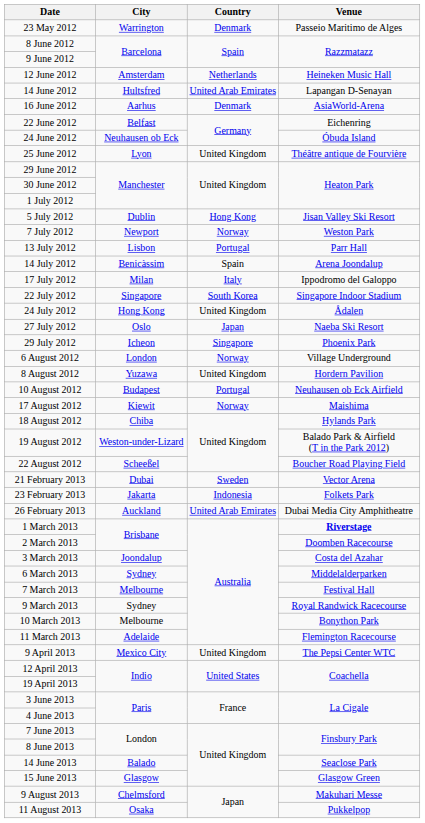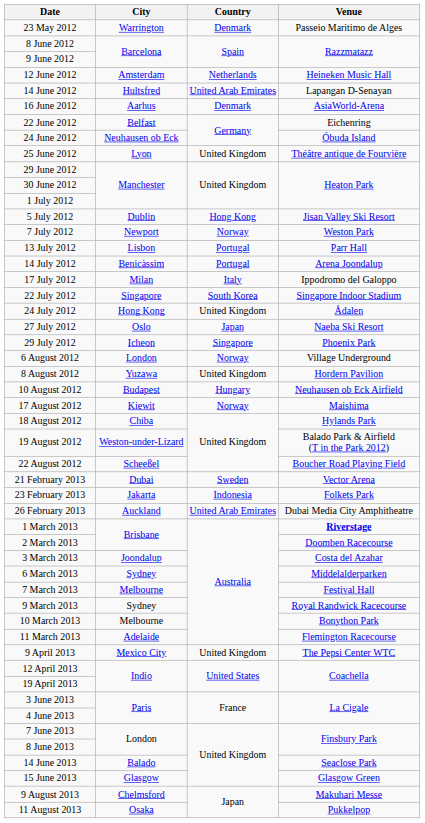 <table class="wikitable" style="text-align:center;">
 <tr>
 <th style="width:140px;">Date</th>
 <th style="width:140px;">City</th>
 <th style="width:140px;">Country</th>
 <th style="width:220px;">Venue</th>
 </tr>
 <tr>
 <td>23 May 2012</td>
 <td><a href='#'>Warrington</a></td>
 <td><a href='#'>Denmark</a></td>
 <td>Passeio Maritimo de Alges</td>
 </tr>
 <tr>
 <td>8 June 2012</td>
 <td rowspan="2"><a href='#'>Barcelona</a></td>
 <td rowspan="2"><a href='#'>Spain</a></td>
 <td rowspan="2"><a href='#'>Razzmatazz</a></td>
 </tr>
 <tr>
 <td>9 June 2012</td>
 </tr>
 <tr>
 <td>12 June 2012</td>
 <td><a href='#'>Amsterdam</a></td>
 <td><a href='#'>Netherlands</a></td>
 <td><a href='#'>Heineken Music Hall</a></td>
 </tr>
 <tr>
 <td>14 June 2012</td>
 <td><a href='#'>Hultsfred</a></td>
 <td><a href='#'>United Arab Emirates</a></td>
 <td>Lapangan D-Senayan</td>
 </tr>
 <tr>
 <td>16 June 2012</td>
 <td><a href='#'>Aarhus</a></td>
 <td><a href='#'>Denmark</a></td>
 <td><a href='#'>AsiaWorld-Arena</a></td>
 </tr>
 <tr>
 <td>22 June 2012</td>
 <td><a href='#'>Belfast</a></td>
 <td rowspan="2"><a href='#'>Germany</a></td>
 <td>Eichenring</td>
 </tr>
 <tr>
 <td>24 June 2012</td>
 <td><a href='#'>Neuhausen ob Eck</a></td>
 <td><a href='#'>Óbuda Island</a></td>
 </tr>
 <tr>
 <td>25 June 2012</td>
 <td><a href='#'>Lyon</a></td>
 <td>United Kingdom</td>
 <td><a href='#'>Théâtre antique de Fourvière</a></td>
 </tr>
 <tr>
 <td>29 June 2012</td>
 <td rowspan="3"><a href='#'>Manchester</a></td>
 <td rowspan="3">United Kingdom</td>
 <td rowspan="3"><a href='#'>Heaton Park</a></td>
 </tr>
 <tr>
 <td>30 June 2012</td>
 </tr>
 <tr>
 <td>1 July 2012</td>
 </tr>
 <tr>
 <td>5 July 2012</td>
 <td><a href='#'>Dublin</a></td>
 <td><a href='#'>Hong Kong</a></td>
 <td><a href='#'>Jisan Valley Ski Resort</a></td>
 </tr>
 <tr>
 <td>7 July 2012</td>
 <td><a href='#'>Newport</a></td>
 <td><a href='#'>Norway</a></td>
 <td><a href='#'>Weston Park</a></td>
 </tr>
 <tr>
 <td>13 July 2012</td>
 <td><a href='#'>Lisbon</a></td>
 <td><a href='#'>Portugal</a></td>
 <td><a href='#'>Parr Hall</a></td>
 </tr>
 <tr>
 <td>14 July 2012</td>
 <td><a href='#'>Benicàssim</a></td>
-<td>Spain</td>
+<td><a href='#'>Portugal</a></td>
 <td><a href='#'>Arena Joondalup</a></td>
 </tr>
 <tr>
 <td>17 July 2012</td>
 <td><a href='#'>Milan</a></td>
 <td><a href='#'>Italy</a></td>
 <td>Ippodromo del Galoppo</td>
 </tr>
 <tr>
 <td>22 July 2012</td>
 <td><a href='#'>Singapore</a></td>
 <td><a href='#'>South Korea</a></td>
 <td><a href='#'>Singapore Indoor Stadium</a></td>
 </tr>
 <tr>
 <td>24 July 2012</td>
 <td><a href='#'>Hong Kong</a></td>
 <td>United Kingdom</td>
 <td><a href='#'>Ådalen</a></td>
 </tr>
 <tr>
 <td>27 July 2012</td>
 <td><a href='#'>Oslo</a></td>
 <td><a href='#'>Japan</a></td>
 <td><a href='#'>Naeba Ski Resort</a></td>
 </tr>
 <tr>
 <td>29 July 2012</td>
 <td><a href='#'>Icheon</a></td>
 <td><a href='#'>Singapore</a></td>
 <td><a href='#'>Phoenix Park</a></td>
 </tr>
 <tr>
 <td>6 August 2012</td>
 <td><a href='#'>London</a></td>
 <td><a href='#'>Norway</a></td>
 <td>Village Underground</td>
 </tr>
 <tr>
 <td>8 August 2012</td>
 <td><a href='#'>Yuzawa</a></td>
 <td>United Kingdom</td>
 <td><a href='#'>Hordern Pavilion</a></td>
 </tr>
 <tr>
 <td>10 August 2012</td>
 <td><a href='#'>Budapest</a></td>
-<td><a href='#'>Portugal</a></td>
+<td><a href='#'>Hungary</a></td>
 <td><a href='#'>Neuhausen ob Eck Airfield</a></td>
 </tr>
 <tr>
 <td>17 August 2012</td>
 <td><a href='#'>Kiewit</a></td>
 <td><a href='#'>Norway</a></td>
 <td><a href='#'>Maishima</a></td>
 </tr>
 <tr>
 <td>18 August 2012</td>
 <td><a href='#'>Chiba</a></td>
 <td rowspan="3">United Kingdom</td>
 <td><a href='#'>Hylands Park</a></td>
 </tr>
 <tr>
 <td>19 August 2012</td>
 <td><a href='#'>Weston-under-Lizard</a></td>
 <td>Balado Park & Airfield<br>(<a href='#'>T in the Park 2012</a>)</td>
 </tr>
 <tr>
 <td>22 August 2012</td>
 <td><a href='#'>Scheeßel</a></td>
 <td><a href='#'>Boucher Road Playing Field</a></td>
 </tr>
 <tr>
 <td>21 February 2013</td>
 <td><a href='#'>Dubai</a></td>
 <td><a href='#'>Sweden</a></td>
 <td><a href='#'>Vector Arena</a></td>
 </tr>
 <tr>
 <td>23 February 2013</td>
 <td><a href='#'>Jakarta</a></td>
 <td><a href='#'>Indonesia</a></td>
 <td><a href='#'>Folkets Park</a></td>
 </tr>
 <tr>
 <td>26 February 2013</td>
 <td><a href='#'>Auckland</a></td>
 <td><a href='#'>United Arab Emirates</a></td>
 <td>Dubai Media City Amphitheatre</td>
 </tr>
 <tr>
 <td>1 March 2013</td>
 <td rowspan="2"><a href='#'>Brisbane</a></td>
 <td rowspan="8"><a href='#'>Australia</a></td>
 <td><strong><a href='#'>Riverstage</a></strong></td>
 </tr>
 <tr>
 <td>2 March 2013</td>
 <td><a href='#'>Doomben Racecourse</a></td>
 </tr>
 <tr>
 <td>3 March 2013</td>
 <td><a href='#'>Joondalup</a></td>
 <td><a href='#'>Costa del Azahar</a></td>
 </tr>
 <tr>
 <td>6 March 2013</td>
 <td><a href='#'>Sydney</a></td>
 <td><a href='#'>Middelalderparken</a></td>
 </tr>
 <tr>
 <td>7 March 2013</td>
 <td><a href='#'>Melbourne</a></td>
 <td><a href='#'>Festival Hall</a></td>
 </tr>
 <tr>
 <td>9 March 2013</td>
 <td>Sydney</td>
 <td><a href='#'>Royal Randwick Racecourse</a></td>
 </tr>
 <tr>
 <td>10 March 2013</td>
 <td>Melbourne</td>
 <td><a href='#'>Bonython Park</a></td>
 </tr>
 <tr>
 <td>11 March 2013</td>
 <td><a href='#'>Adelaide</a></td>
 <td><a href='#'>Flemington Racecourse</a></td>
 </tr>
 <tr>
 <td>9 April 2013</td>
 <td><a href='#'>Mexico City</a></td>
 <td>United Kingdom</td>
 <td><a href='#'>The Pepsi Center WTC</a></td>
 </tr>
 <tr>
 <td>12 April 2013</td>
 <td rowspan="2"><a href='#'>Indio</a></td>
 <td rowspan="2"><a href='#'>United States</a></td>
 <td rowspan="2"><a href='#'>Coachella</a></td>
 </tr>
 <tr>
 <td>19 April 2013</td>
 </tr>
 <tr>
 <td>3 June 2013</td>
 <td rowspan="2"><a href='#'>Paris</a></td>
 <td rowspan="2">France</td>
 <td rowspan="2"><a href='#'>La Cigale</a></td>
 </tr>
 <tr>
 <td>4 June 2013</td>
 </tr>
 <tr>
 <td>7 June 2013</td>
 <td rowspan="2">London</td>
 <td rowspan="4">United Kingdom</td>
 <td rowspan="2"><a href='#'>Finsbury Park</a></td>
 </tr>
 <tr>
 <td>8 June 2013</td>
 </tr>
 <tr>
 <td>14 June 2013</td>
 <td><a href='#'>Balado</a></td>
 <td><a href='#'>Seaclose Park</a></td>
 </tr>
 <tr>
 <td>15 June 2013</td>
 <td><a href='#'>Glasgow</a></td>
 <td><a href='#'>Glasgow Green</a></td>
 </tr>
 <tr>
 <td>9 August 2013</td>
 <td><a href='#'>Chelmsford</a></td>
 <td rowspan="2">Japan</td>
 <td><a href='#'>Makuhari Messe</a></td>
 </tr>
 <tr>
 <td>11 August 2013</td>
 <td><a href='#'>Osaka</a></td>
 <td><a href='#'>Pukkelpop</a></td>
 </tr>
 </table>
